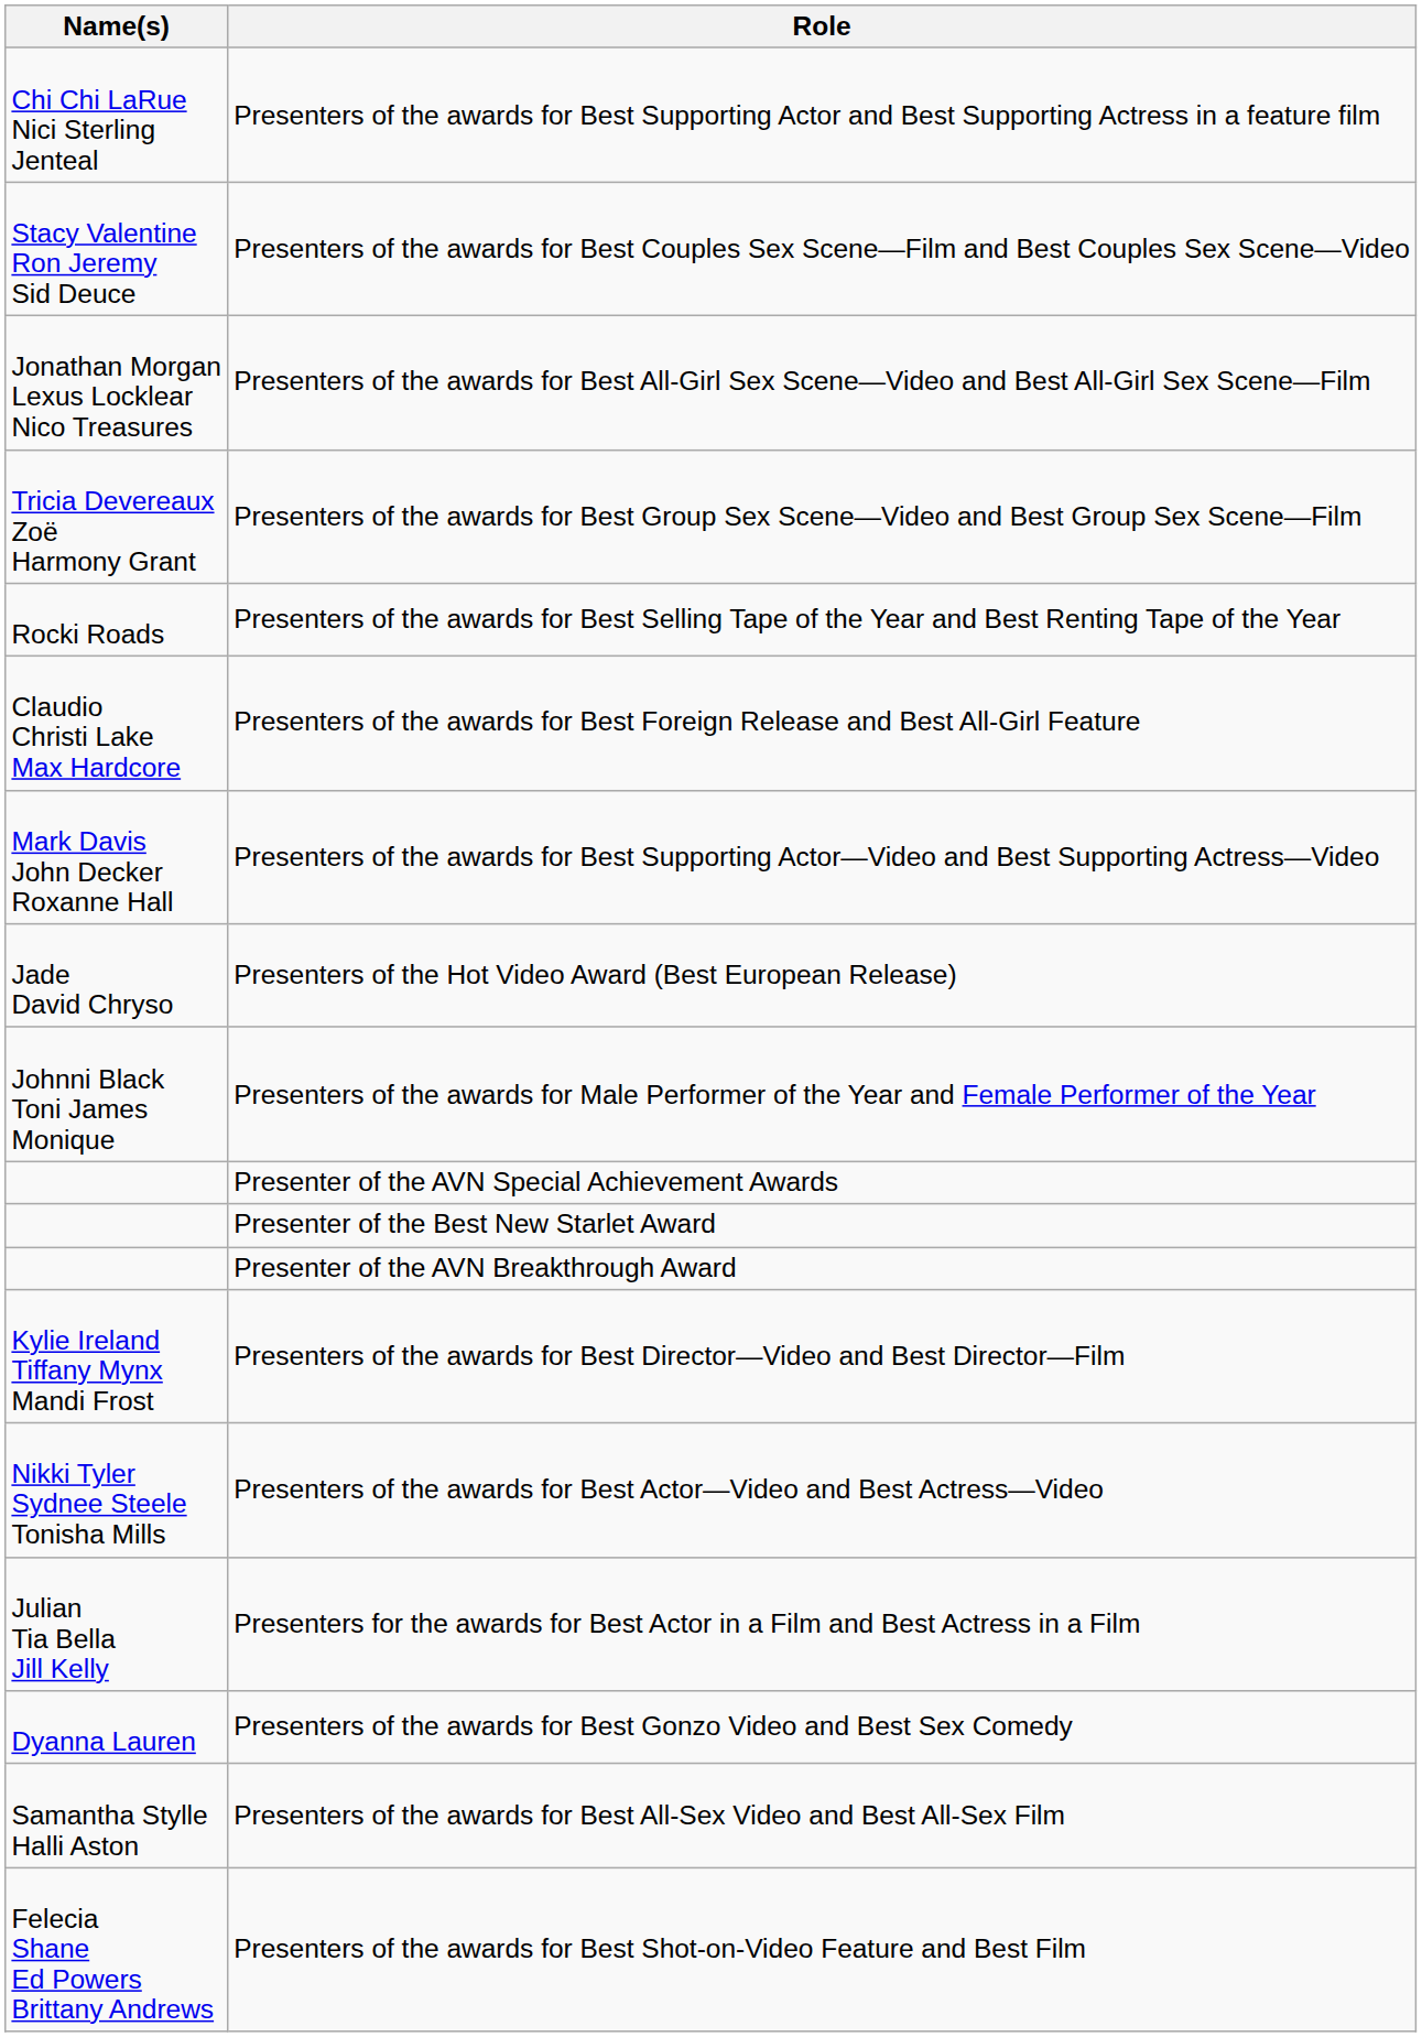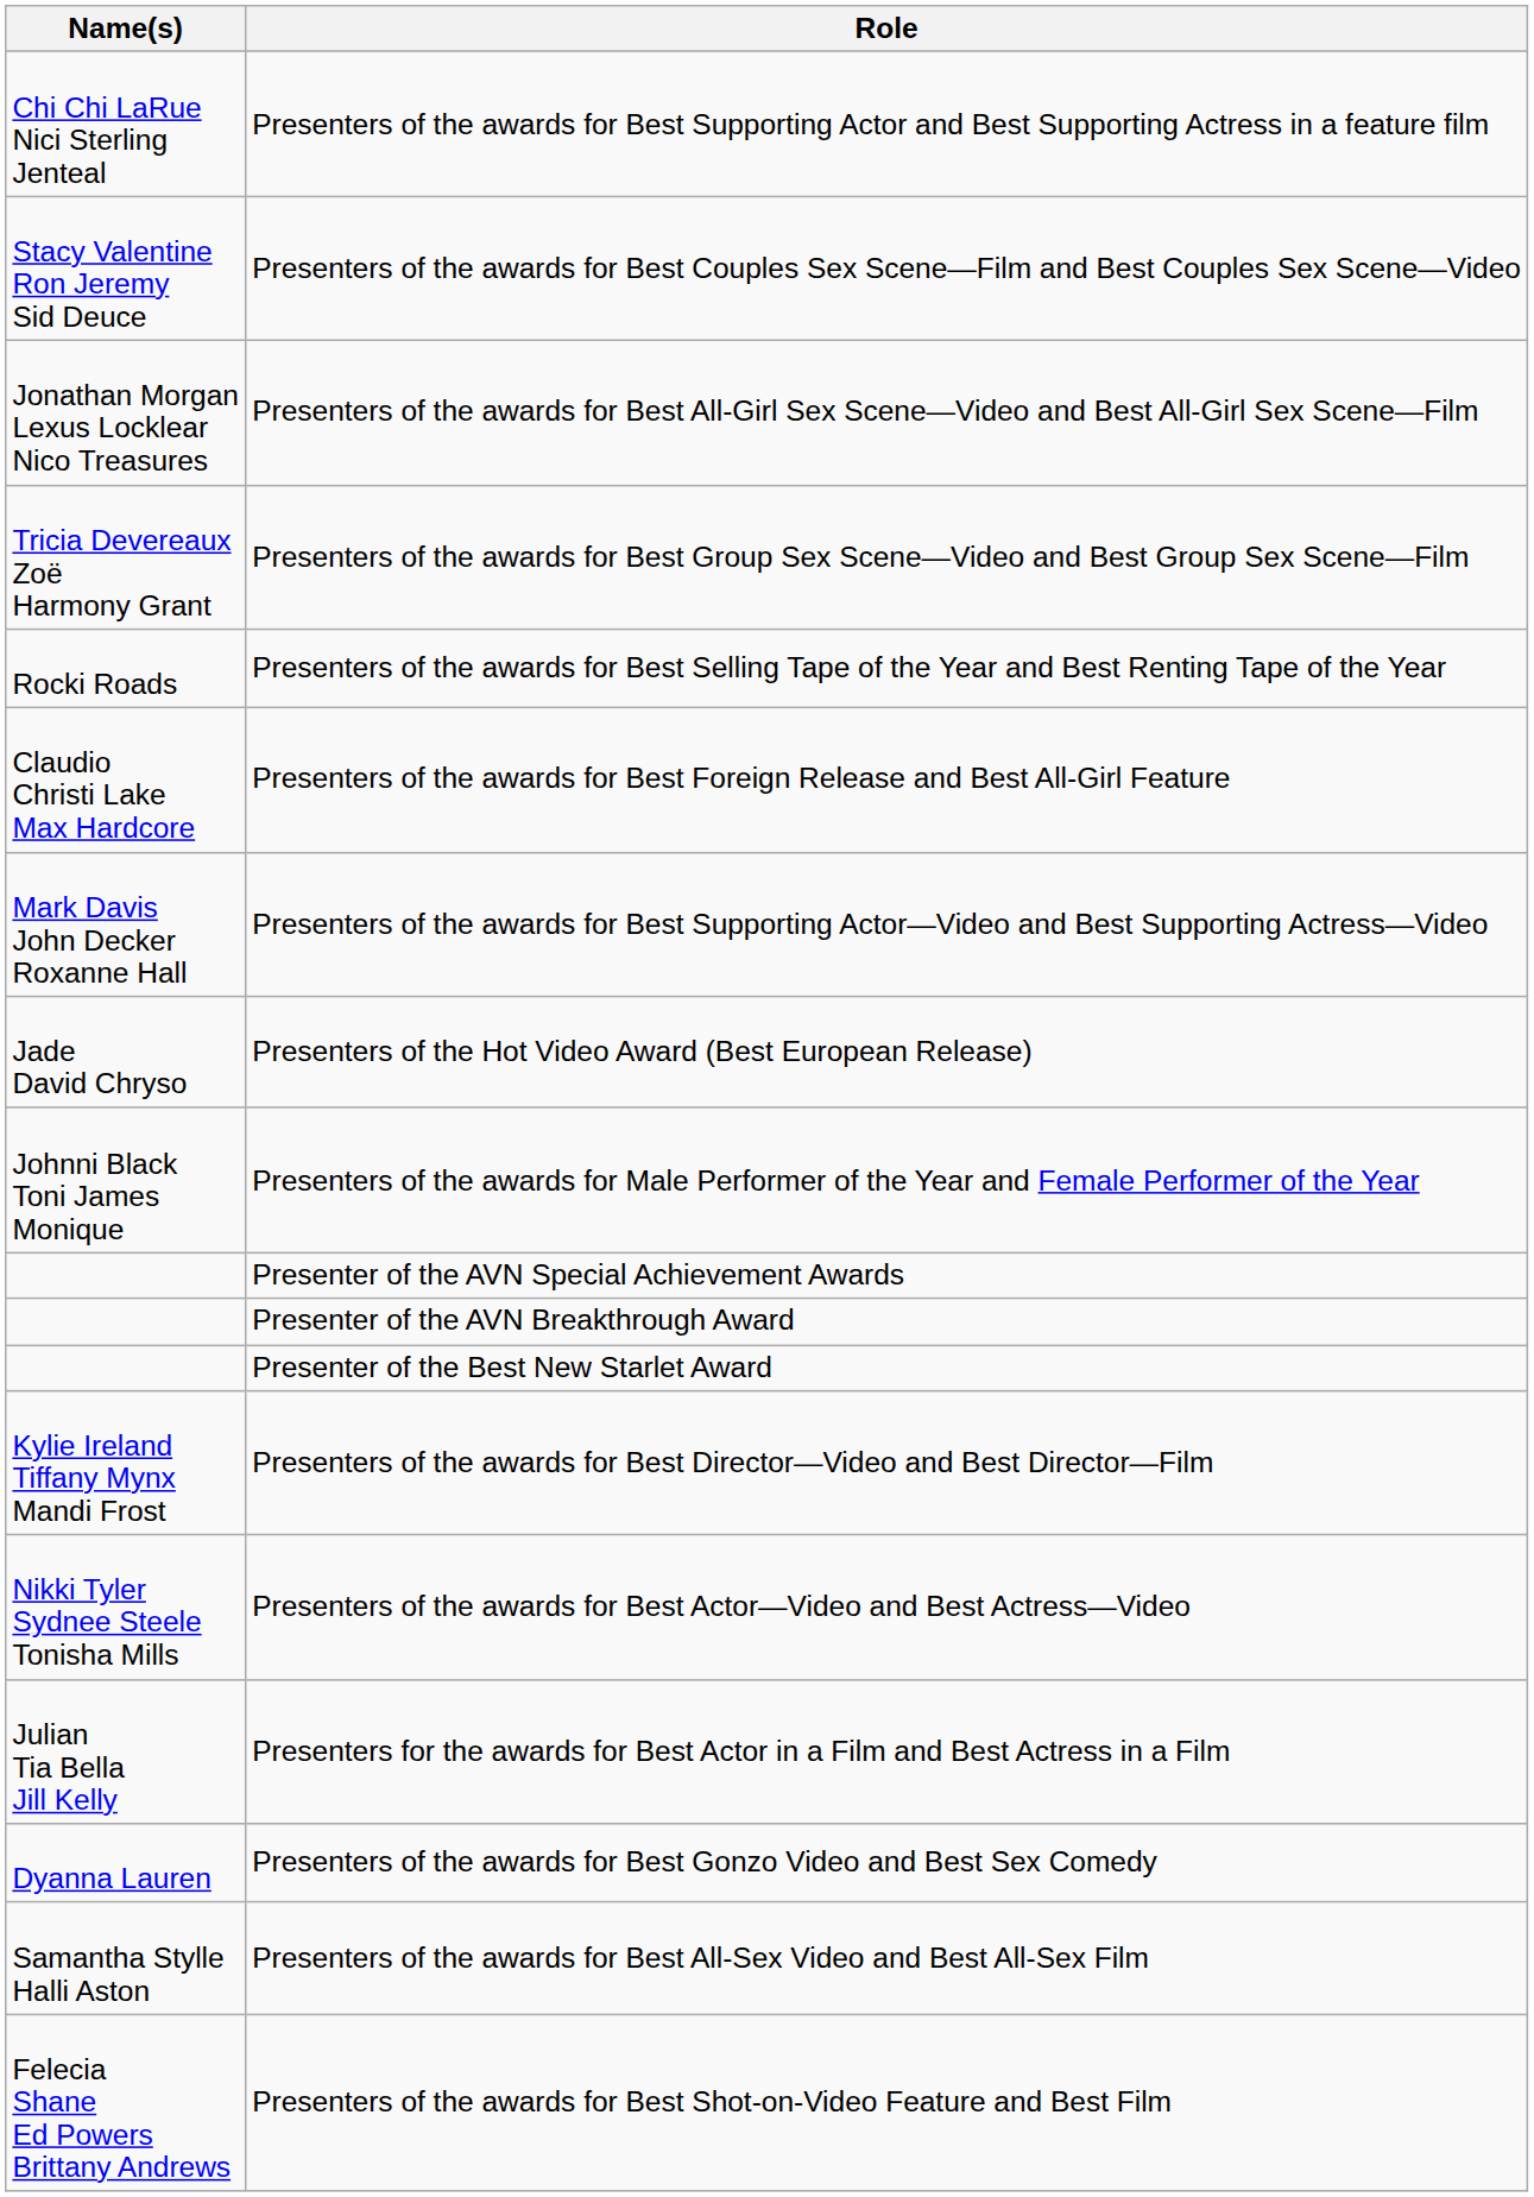 <table class="wikitable sortable">
 <tr>
 <th>Name(s)</th>
 <th>Role</th>
 </tr>
 <tr>
 <td><br><a href='#'>Chi Chi LaRue</a><br>Nici Sterling<br>Jenteal</td>
 <td>Presenters of the awards for Best Supporting Actor and Best Supporting Actress in a feature film</td>
 </tr>
 <tr>
 <td><br><a href='#'>Stacy Valentine</a><br><a href='#'>Ron Jeremy</a><br>Sid Deuce</td>
 <td>Presenters of the awards for Best Couples Sex Scene—Film and Best Couples Sex Scene—Video</td>
 </tr>
 <tr>
 <td><br>Jonathan Morgan<br>Lexus Locklear<br>Nico Treasures</td>
 <td>Presenters of the awards for Best All-Girl Sex Scene—Video and Best All-Girl Sex Scene—Film</td>
 </tr>
 <tr>
 <td><br><a href='#'>Tricia Devereaux</a><br>Zoë<br>Harmony Grant</td>
 <td>Presenters of the awards for Best Group Sex Scene—Video and Best Group Sex Scene—Film</td>
 </tr>
 <tr>
 <td><br>Rocki Roads</td>
 <td>Presenters of the awards for Best Selling Tape of the Year and Best Renting Tape of the Year</td>
 </tr>
 <tr>
 <td><br>Claudio<br>Christi Lake<br><a href='#'>Max Hardcore</a></td>
 <td>Presenters of the awards for Best Foreign Release and Best All-Girl Feature</td>
 </tr>
 <tr>
 <td><br><a href='#'>Mark Davis</a><br>John Decker<br>Roxanne Hall</td>
 <td>Presenters of the awards for Best Supporting Actor—Video and Best Supporting Actress—Video</td>
 </tr>
 <tr>
 <td><br>Jade<br>David Chryso</td>
 <td>Presenters of the Hot Video Award (Best European Release)</td>
 </tr>
 <tr>
 <td><br>Johnni Black<br>Toni James<br>Monique</td>
 <td>Presenters of the awards for Male Performer of the Year and <a href='#'>Female Performer of the Year</a></td>
 </tr>
 <tr>
 <td></td>
 <td>Presenter of the AVN Special Achievement Awards</td>
 </tr>
 <tr>
 <td></td>
-<td>Presenter of the Best New Starlet Award</td>
+<td>Presenter of the AVN Breakthrough Award</td>
 </tr>
 <tr>
 <td></td>
-<td>Presenter of the AVN Breakthrough Award</td>
+<td>Presenter of the Best New Starlet Award</td>
 </tr>
 <tr>
 <td><br><a href='#'>Kylie Ireland</a><br><a href='#'>Tiffany Mynx</a><br>Mandi Frost</td>
 <td>Presenters of the awards for Best Director—Video and Best Director—Film</td>
 </tr>
 <tr>
 <td><br><a href='#'>Nikki Tyler</a><br><a href='#'>Sydnee Steele</a><br>Tonisha Mills</td>
 <td>Presenters of the awards for Best Actor—Video and Best Actress—Video</td>
 </tr>
 <tr>
 <td><br>Julian<br>Tia Bella<br><a href='#'>Jill Kelly</a></td>
 <td>Presenters for the awards for Best Actor in a Film and Best Actress in a Film</td>
 </tr>
 <tr>
 <td><br><a href='#'>Dyanna Lauren</a></td>
 <td>Presenters of the awards for Best Gonzo Video and Best Sex Comedy</td>
 </tr>
 <tr>
 <td><br>Samantha Stylle<br>Halli Aston</td>
 <td>Presenters of the awards for Best All-Sex Video and Best All-Sex Film</td>
 </tr>
 <tr>
 <td><br>Felecia<br><a href='#'>Shane</a><br><a href='#'>Ed Powers</a><br><a href='#'>Brittany Andrews</a></td>
 <td>Presenters of the awards for Best Shot-on-Video Feature and Best Film</td>
 </tr>
 </table>
